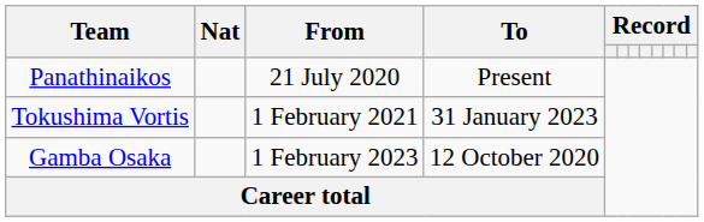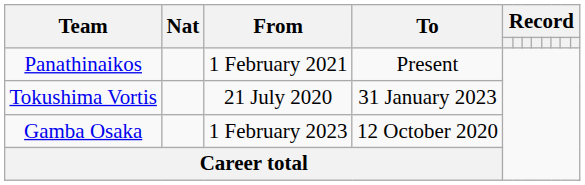 <table class="wikitable" style="text-align: center">
 <tr>
 <th rowspan=2>Team</th>
 <th rowspan=2>Nat</th>
 <th rowspan=2>From</th>
 <th rowspan=2>To</th>
 <th colspan=8>Record</th>
 </tr>
 <tr>
 <th></th>
 <th></th>
 <th></th>
 <th></th>
 <th></th>
 <th></th>
 <th></th>
 <th></th>
 </tr>
 <tr>
 <td><a href='#'>Panathinaikos</a></td>
 <td></td>
-<td>21 July 2020</td>
+<td>1 February 2021</td>
 <td>Present<br></td>
 </tr>
 <tr>
 <td><a href='#'>Tokushima Vortis</a></td>
 <td></td>
-<td>1 February 2021</td>
+<td>21 July 2020</td>
 <td>31 January 2023<br></td>
 </tr>
 <tr>
 <td><a href='#'>Gamba Osaka</a></td>
 <td></td>
 <td>1 February 2023</td>
 <td>12 October 2020<br></td>
 </tr>
 <tr>
 <th colspan=4>Career total<br></th>
 </tr>
 </table>
